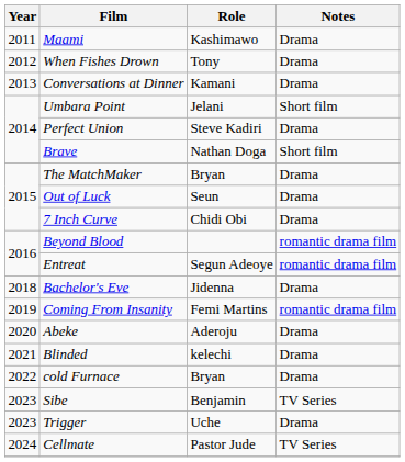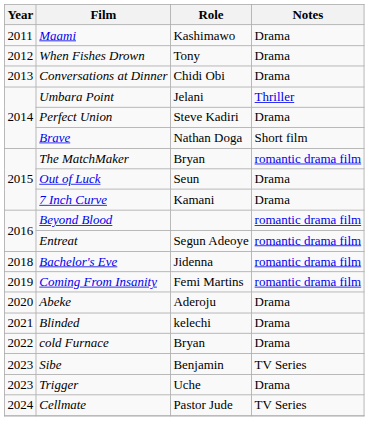 <table class="wikitable">
 <tr>
 <th>Year</th>
 <th>Film</th>
 <th>Role</th>
 <th>Notes</th>
 </tr>
 <tr>
 <td>2011</td>
 <td><em><a href='#'>Maami</a></em></td>
 <td>Kashimawo</td>
 <td>Drama</td>
 </tr>
 <tr>
 <td>2012</td>
 <td><em>When Fishes Drown</em></td>
 <td>Tony</td>
 <td>Drama</td>
 </tr>
 <tr>
 <td>2013</td>
 <td><em>Conversations at Dinner</em></td>
-<td>Kamani</td>
+<td>Chidi Obi</td>
 <td>Drama</td>
 </tr>
 <tr>
 <td rowspan="3">2014</td>
 <td><em>Umbara Point</em></td>
 <td>Jelani</td>
-<td>Short film</td>
+<td><a href='#'>Thriller</a></td>
 </tr>
 <tr>
 <td><em>Perfect Union</em></td>
 <td>Steve Kadiri</td>
 <td>Drama</td>
 </tr>
 <tr>
 <td><em><a href='#'>Brave</a></em></td>
 <td>Nathan Doga</td>
 <td>Short film</td>
 </tr>
 <tr>
 <td rowspan="3">2015</td>
 <td><em>The MatchMaker</em></td>
 <td>Bryan</td>
-<td>Drama</td>
+<td><a href='#'>romantic drama film</a></td>
 </tr>
 <tr>
 <td><em><a href='#'>Out of Luck</a></em></td>
 <td>Seun</td>
 <td>Drama</td>
 </tr>
 <tr>
 <td><em><a href='#'>7 Inch Curve</a></em></td>
-<td>Chidi Obi</td>
+<td>Kamani</td>
 <td>Drama</td>
 </tr>
 <tr>
 <td rowspan="2">2016</td>
 <td><em><a href='#'>Beyond Blood</a></em></td>
 <td></td>
 <td><a href='#'>romantic drama film</a></td>
 </tr>
 <tr>
 <td><em>Entreat</em></td>
 <td>Segun Adeoye</td>
 <td><a href='#'>romantic drama film</a></td>
 </tr>
 <tr>
 <td>2018</td>
 <td><em><a href='#'>Bachelor's Eve</a></em></td>
 <td>Jidenna</td>
-<td>Drama</td>
+<td><a href='#'>romantic drama film</a></td>
 </tr>
 <tr>
 <td>2019</td>
 <td><em><a href='#'>Coming From Insanity</a></em></td>
 <td>Femi Martins</td>
 <td><a href='#'>romantic drama film</a></td>
 </tr>
 <tr>
 <td>2020</td>
 <td><em>Abeke</em></td>
 <td>Aderoju</td>
 <td>Drama</td>
 </tr>
 <tr>
 <td>2021</td>
 <td><em>Blinded</em></td>
 <td>kelechi</td>
 <td>Drama</td>
 </tr>
 <tr>
 <td>2022</td>
 <td><em>cold Furnace</em></td>
 <td>Bryan</td>
 <td>Drama</td>
 </tr>
 <tr>
 <td>2023</td>
 <td><em>Sibe</em></td>
 <td>Benjamin</td>
 <td>TV Series</td>
 </tr>
 <tr>
 <td>2023</td>
 <td><em>Trigger</em></td>
 <td>Uche</td>
 <td>Drama</td>
 </tr>
 <tr>
 <td>2024</td>
 <td><em>Cellmate</em></td>
 <td>Pastor Jude</td>
 <td>TV Series</td>
 </tr>
 <tr>
 </tr>
 </table>
